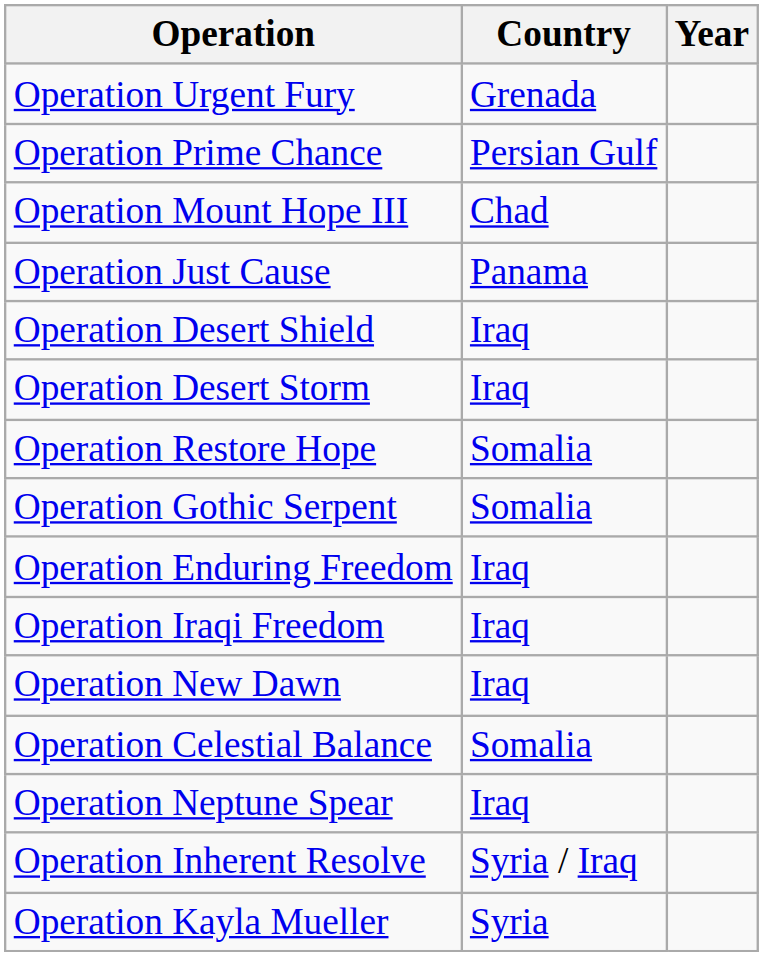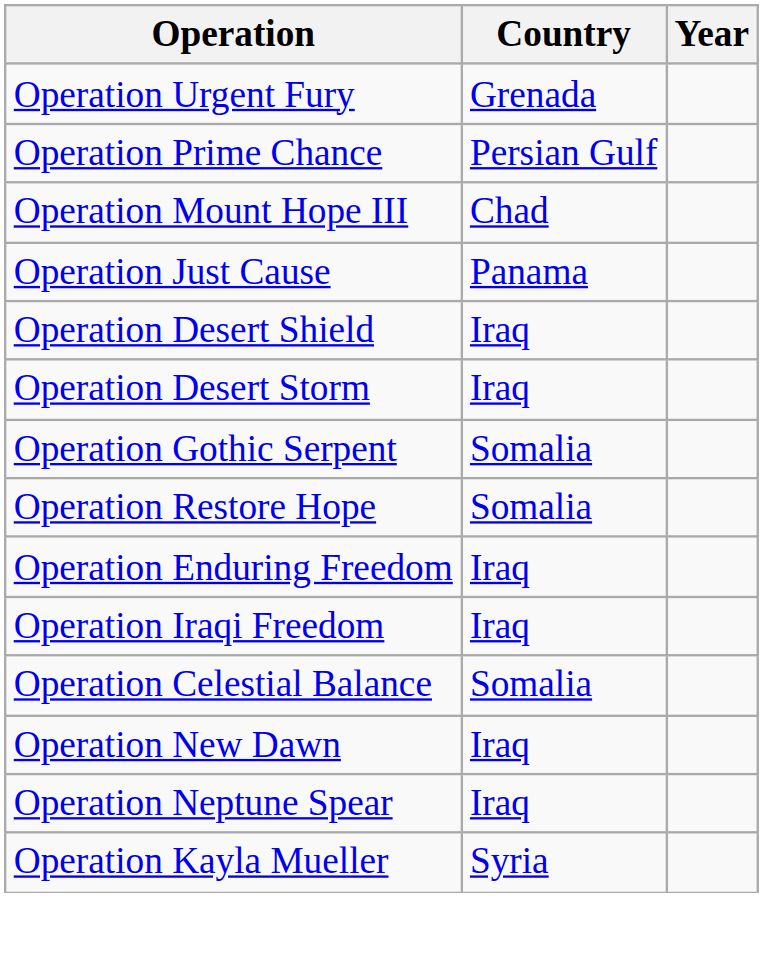 <table class="wikitable">
 <tr>
 <th>Operation</th>
 <th>Country</th>
 <th>Year</th>
 </tr>
 <tr>
 <td><a href='#'>Operation Urgent Fury</a></td>
 <td><a href='#'>Grenada</a></td>
 <td></td>
 </tr>
 <tr>
 <td><a href='#'>Operation Prime Chance</a></td>
 <td><a href='#'>Persian Gulf</a></td>
 <td></td>
 </tr>
 <tr>
 <td><a href='#'>Operation Mount Hope III</a></td>
 <td><a href='#'>Chad</a></td>
 <td></td>
 </tr>
 <tr>
 <td><a href='#'>Operation Just Cause</a></td>
 <td><a href='#'>Panama</a></td>
 <td></td>
 </tr>
 <tr>
 <td><a href='#'>Operation Desert Shield</a></td>
 <td><a href='#'>Iraq</a></td>
 <td></td>
 </tr>
 <tr>
 <td><a href='#'>Operation Desert Storm</a></td>
 <td><a href='#'>Iraq</a></td>
 <td></td>
 </tr>
 <tr>
-<td><a href='#'>Operation Restore Hope</a></td>
+<td><a href='#'>Operation Gothic Serpent</a></td>
 <td><a href='#'>Somalia</a></td>
 <td></td>
 </tr>
 <tr>
-<td><a href='#'>Operation Gothic Serpent</a></td>
+<td><a href='#'>Operation Restore Hope</a></td>
 <td><a href='#'>Somalia</a></td>
 <td></td>
 </tr>
 <tr>
 <td><a href='#'>Operation Enduring Freedom</a></td>
 <td><a href='#'>Iraq</a></td>
 <td></td>
 </tr>
 <tr>
 <td><a href='#'>Operation Iraqi Freedom</a></td>
 <td><a href='#'>Iraq</a></td>
 <td></td>
 </tr>
 <tr>
-<td><a href='#'>Operation New Dawn</a></td>
-<td><a href='#'>Iraq</a></td>
+<td><a href='#'>Operation Celestial Balance</a></td>
+<td><a href='#'>Somalia</a></td>
 <td></td>
 </tr>
 <tr>
-<td><a href='#'>Operation Celestial Balance</a></td>
-<td><a href='#'>Somalia</a></td>
+<td><a href='#'>Operation New Dawn</a></td>
+<td><a href='#'>Iraq</a></td>
 <td></td>
 </tr>
 <tr>
 <td><a href='#'>Operation Neptune Spear</a></td>
 <td><a href='#'>Iraq</a></td>
 <td></td>
 </tr>
 <tr>
-<td><a href='#'>Operation Inherent Resolve</a></td>
-<td><a href='#'>Syria</a> / <a href='#'>Iraq</a></td>
-<td></td>
-</tr>
-<tr>
 <td><a href='#'>Operation Kayla Mueller</a></td>
 <td><a href='#'>Syria</a></td>
 <td></td>
 </tr>
 </table>
